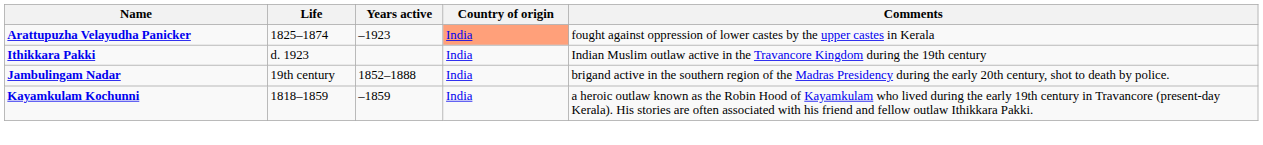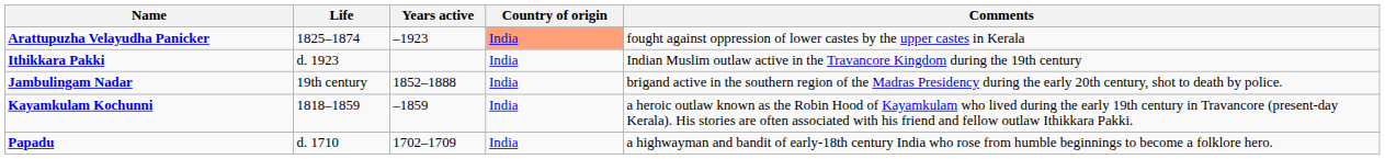 <table class="sortable wikitable">
 <tr>
 <th style="width:21%;">Name</th>
 <th style="width:7%;">Life</th>
 <th style="width:7%;">Years active</th>
 <th style="width:10%;">Country of origin</th>
 <th style="width:55%;">Comments</th>
 </tr>
 <tr valign="top">
 <td><strong><a href='#'>Arattupuzha Velayudha Panicker</a></strong></td>
 <td>1825–1874</td>
 <td>–1923</td>
 <td style="background: lightsalmon;"><a href='#'>India</a></td>
 <td>fought against oppression of lower castes by the <a href='#'>upper castes</a> in Kerala</td>
 </tr>
 <tr valign="top">
 <td><strong><a href='#'>Ithikkara Pakki</a></strong></td>
 <td>d. 1923</td>
 <td></td>
 <td><a href='#'>India</a></td>
 <td>Indian Muslim outlaw active in the <a href='#'>Travancore Kingdom</a> during the 19th century</td>
 </tr>
 <tr valign="top">
 <td><strong><a href='#'>Jambulingam Nadar</a></strong></td>
 <td>19th century</td>
 <td>1852–1888</td>
 <td><a href='#'>India</a></td>
 <td>brigand active in the southern region of the <a href='#'>Madras Presidency</a> during the early 20th century, shot to death by police.</td>
 </tr>
 <tr valign="top">
 <td><strong><a href='#'>Kayamkulam Kochunni</a></strong></td>
 <td>1818–1859</td>
 <td>–1859</td>
 <td><a href='#'>India</a></td>
 <td>a heroic outlaw known as the Robin Hood of <a href='#'>Kayamkulam</a> who lived during the early 19th century in Travancore (present-day Kerala). His stories are often associated with his friend and fellow outlaw Ithikkara Pakki.</td>
 </tr>
+<tr valign="top">
+<td><strong><a href='#'>Papadu</a></strong></td>
+<td>d. 1710</td>
+<td>1702–1709</td>
+<td><a href='#'>India</a></td>
+<td>a highwayman and bandit of early-18th century India who rose from humble beginnings to become a folklore hero.</td>
+</tr>
 </table>
